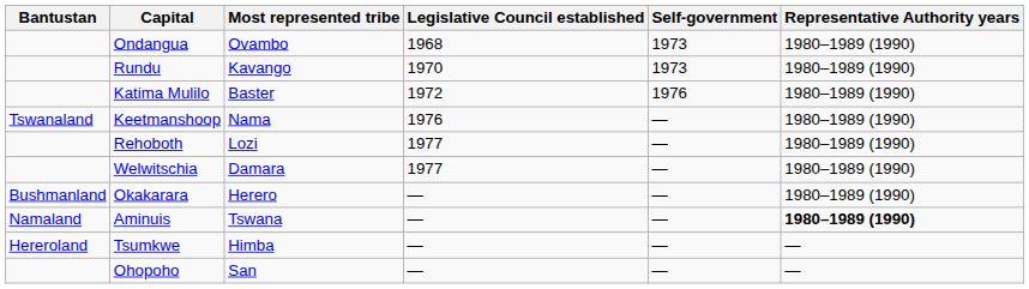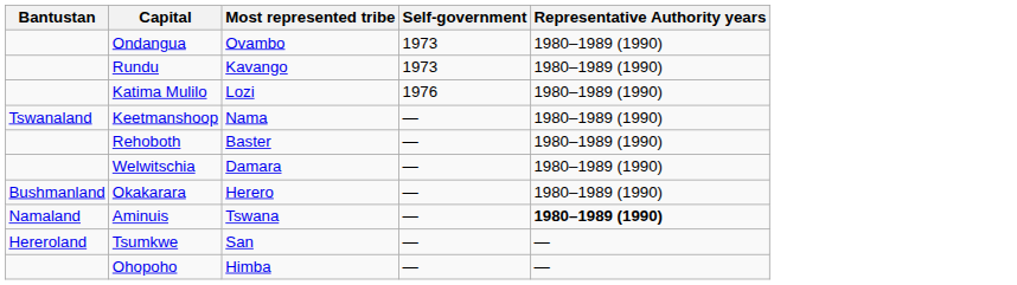 <table class="wikitable sortable">
 <tr>
 <th>Bantustan</th>
 <th>Capital</th>
 <th>Most represented tribe</th>
-<th>Legislative Council established</th>
 <th>Self-government</th>
 <th>Representative Authority years</th>
 </tr>
 <tr>
 <td></td>
 <td><a href='#'>Ondangua</a></td>
 <td><a href='#'>Ovambo</a></td>
-<td>1968</td>
 <td>1973</td>
 <td>1980–1989 (1990)</td>
 </tr>
 <tr>
 <td></td>
 <td><a href='#'>Rundu</a></td>
 <td><a href='#'>Kavango</a></td>
-<td>1970</td>
 <td>1973</td>
 <td>1980–1989 (1990)</td>
 </tr>
 <tr>
 <td></td>
 <td><a href='#'>Katima Mulilo</a></td>
-<td><a href='#'>Baster</a></td>
-<td>1972</td>
+<td><a href='#'>Lozi</a></td>
 <td>1976</td>
 <td>1980–1989 (1990)</td>
 </tr>
 <tr>
 <td> <a href='#'>Tswanaland</a></td>
 <td><a href='#'>Keetmanshoop</a></td>
 <td><a href='#'>Nama</a></td>
-<td>1976</td>
 <td>—</td>
 <td>1980–1989 (1990)</td>
 </tr>
 <tr>
 <td></td>
 <td><a href='#'>Rehoboth</a></td>
-<td><a href='#'>Lozi</a></td>
-<td>1977</td>
+<td><a href='#'>Baster</a></td>
 <td>—</td>
 <td>1980–1989 (1990)</td>
 </tr>
 <tr>
 <td></td>
 <td><a href='#'>Welwitschia</a></td>
 <td><a href='#'>Damara</a></td>
-<td>1977</td>
 <td>—</td>
 <td>1980–1989 (1990)</td>
 </tr>
 <tr>
 <td> <a href='#'>Bushmanland</a></td>
 <td><a href='#'>Okakarara</a></td>
 <td><a href='#'>Herero</a></td>
 <td>—</td>
-<td>—</td>
 <td>1980–1989 (1990)</td>
 </tr>
 <tr>
 <td> <a href='#'>Namaland</a></td>
 <td><a href='#'>Aminuis</a></td>
 <td><a href='#'>Tswana</a></td>
 <td>—</td>
-<td>—</td>
 <td><strong>1980–1989 (1990)</strong></td>
 </tr>
 <tr>
 <td> <a href='#'>Hereroland</a></td>
 <td><a href='#'>Tsumkwe</a></td>
-<td><a href='#'>Himba</a></td>
-<td>—</td>
+<td><a href='#'>San</a></td>
 <td>—</td>
 <td>—</td>
 </tr>
 <tr>
 <td></td>
 <td><a href='#'>Ohopoho</a></td>
-<td><a href='#'>San</a></td>
-<td>—</td>
+<td><a href='#'>Himba</a></td>
 <td>—</td>
 <td>—</td>
 </tr>
 </table>
